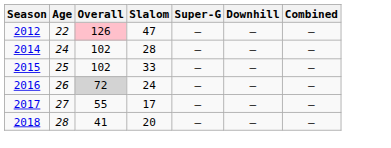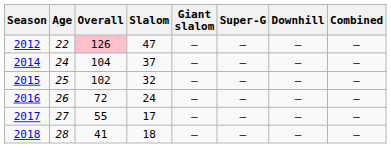 <table class=wikitable style="text-align:center">
 <tr>
 <th>Season</th>
 <th>Age</th>
 <th>Overall</th>
 <th>Slalom</th>
+<th>Giant<br>slalom</th>
 <th>Super-G</th>
 <th>Downhill</th>
 <th>Combined</th>
 </tr>
 <tr>
 <td><a href='#'>2012</a></td>
 <td><em>22</em></td>
 <td style="background: pink;">126</td>
 <td>47</td>
 <td>—</td>
 <td>—</td>
 <td>—</td>
+<td>—</td>
 </tr>
 <tr>
 <td><a href='#'>2014</a></td>
 <td><em>24</em></td>
-<td>102</td>
-<td>28</td>
+<td>104</td>
+<td>37</td>
+<td>—</td>
 <td>—</td>
 <td>—</td>
 <td>—</td>
 </tr>
 <tr>
 <td><a href='#'>2015</a></td>
 <td><em>25</em></td>
 <td>102</td>
-<td>33</td>
+<td>32</td>
+<td>—</td>
 <td>—</td>
 <td>—</td>
 <td>—</td>
 </tr>
 <tr>
 <td><a href='#'>2016</a></td>
 <td><em>26</em></td>
-<td style="background: lightgrey;">72</td>
+<td>72</td>
 <td>24</td>
+<td>—</td>
 <td>—</td>
 <td>—</td>
 <td>—</td>
 </tr>
 <tr>
 <td><a href='#'>2017</a></td>
 <td><em>27</em></td>
 <td>55</td>
 <td>17</td>
 <td>—</td>
 <td>—</td>
 <td>—</td>
+<td>—</td>
 </tr>
 <tr>
 <td><a href='#'>2018</a></td>
 <td><em>28</em></td>
 <td>41</td>
-<td>20</td>
+<td>18</td>
+<td>—</td>
 <td>—</td>
 <td>—</td>
 <td>—</td>
 </tr>
 </table>
